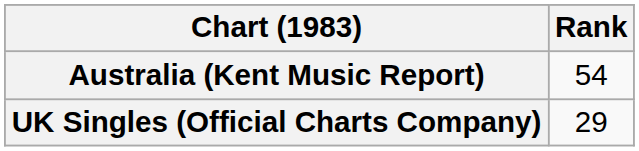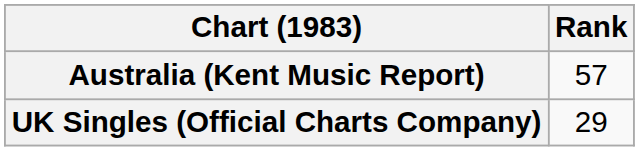 <table class="wikitable plainrowheaders" style="text-align: center;">
 <tr>
 <th scope="col">Chart (1983)</th>
 <th scope="col">Rank</th>
 </tr>
 <tr>
 <th scope="row">Australia (Kent Music Report)</th>
-<td>54</td>
+<td>57</td>
 </tr>
 <tr>
 <th scope="row">UK Singles (Official Charts Company)</th>
 <td>29</td>
 </tr>
 </table>
